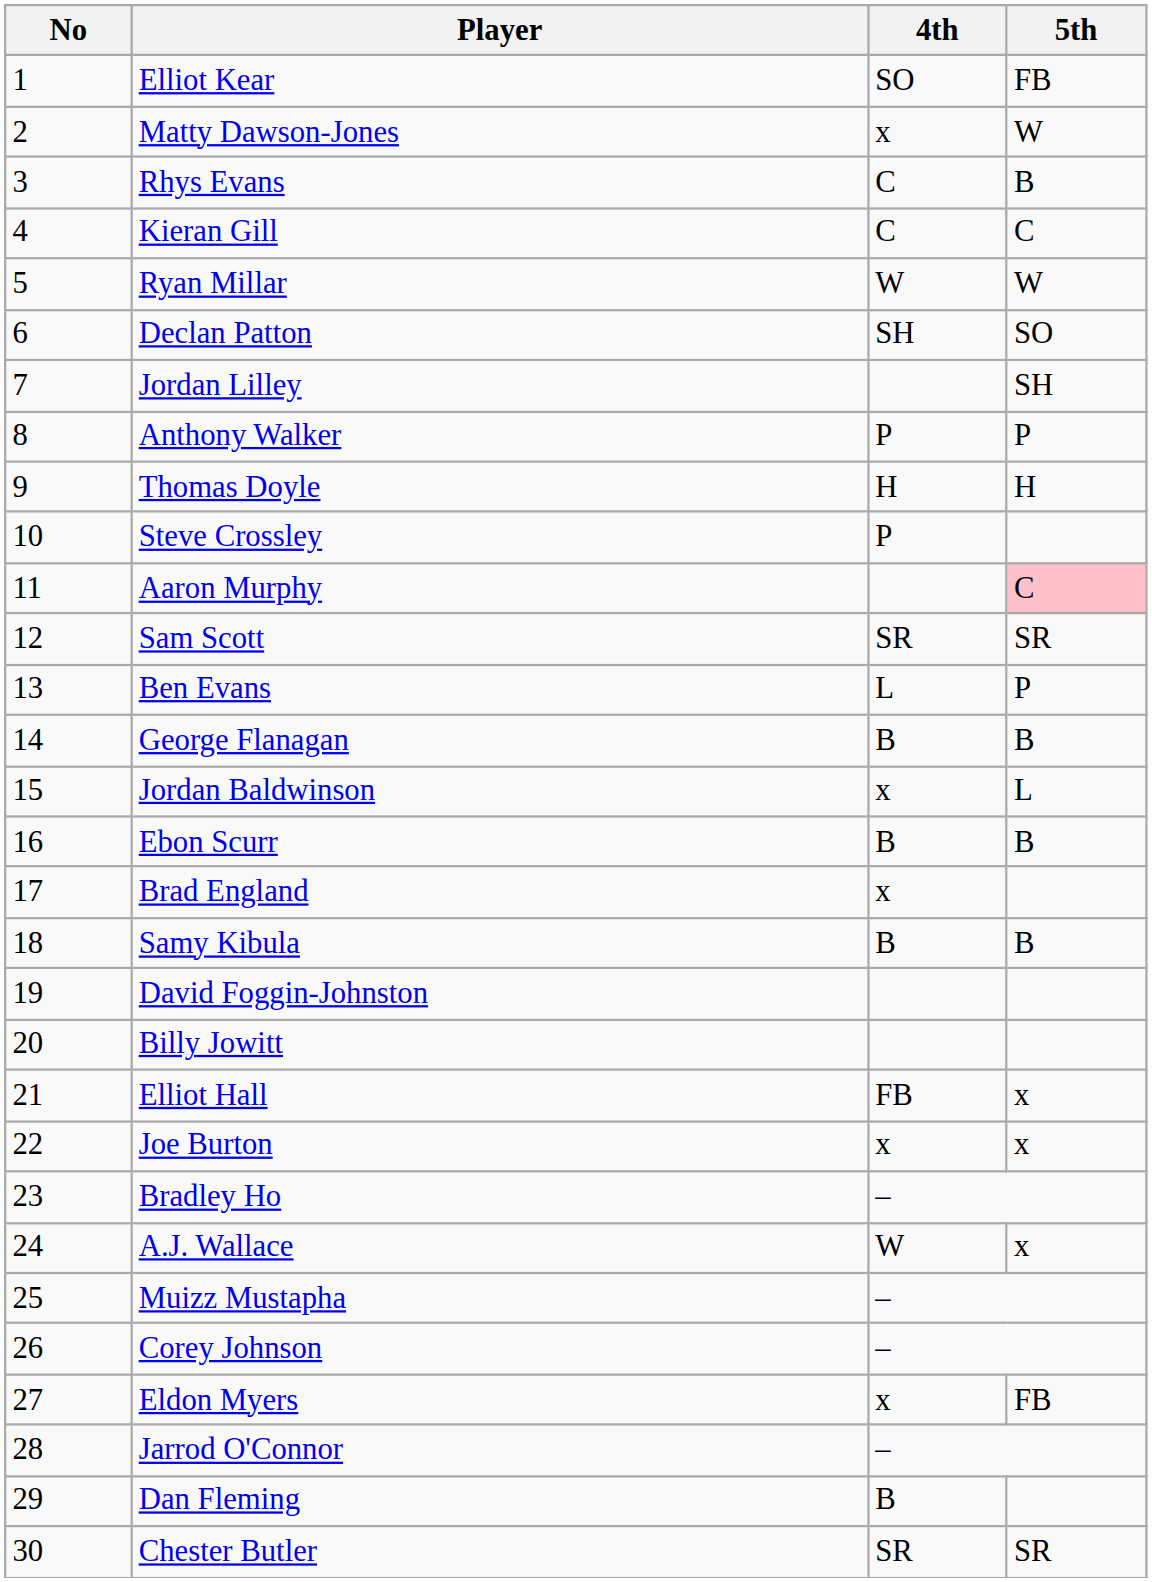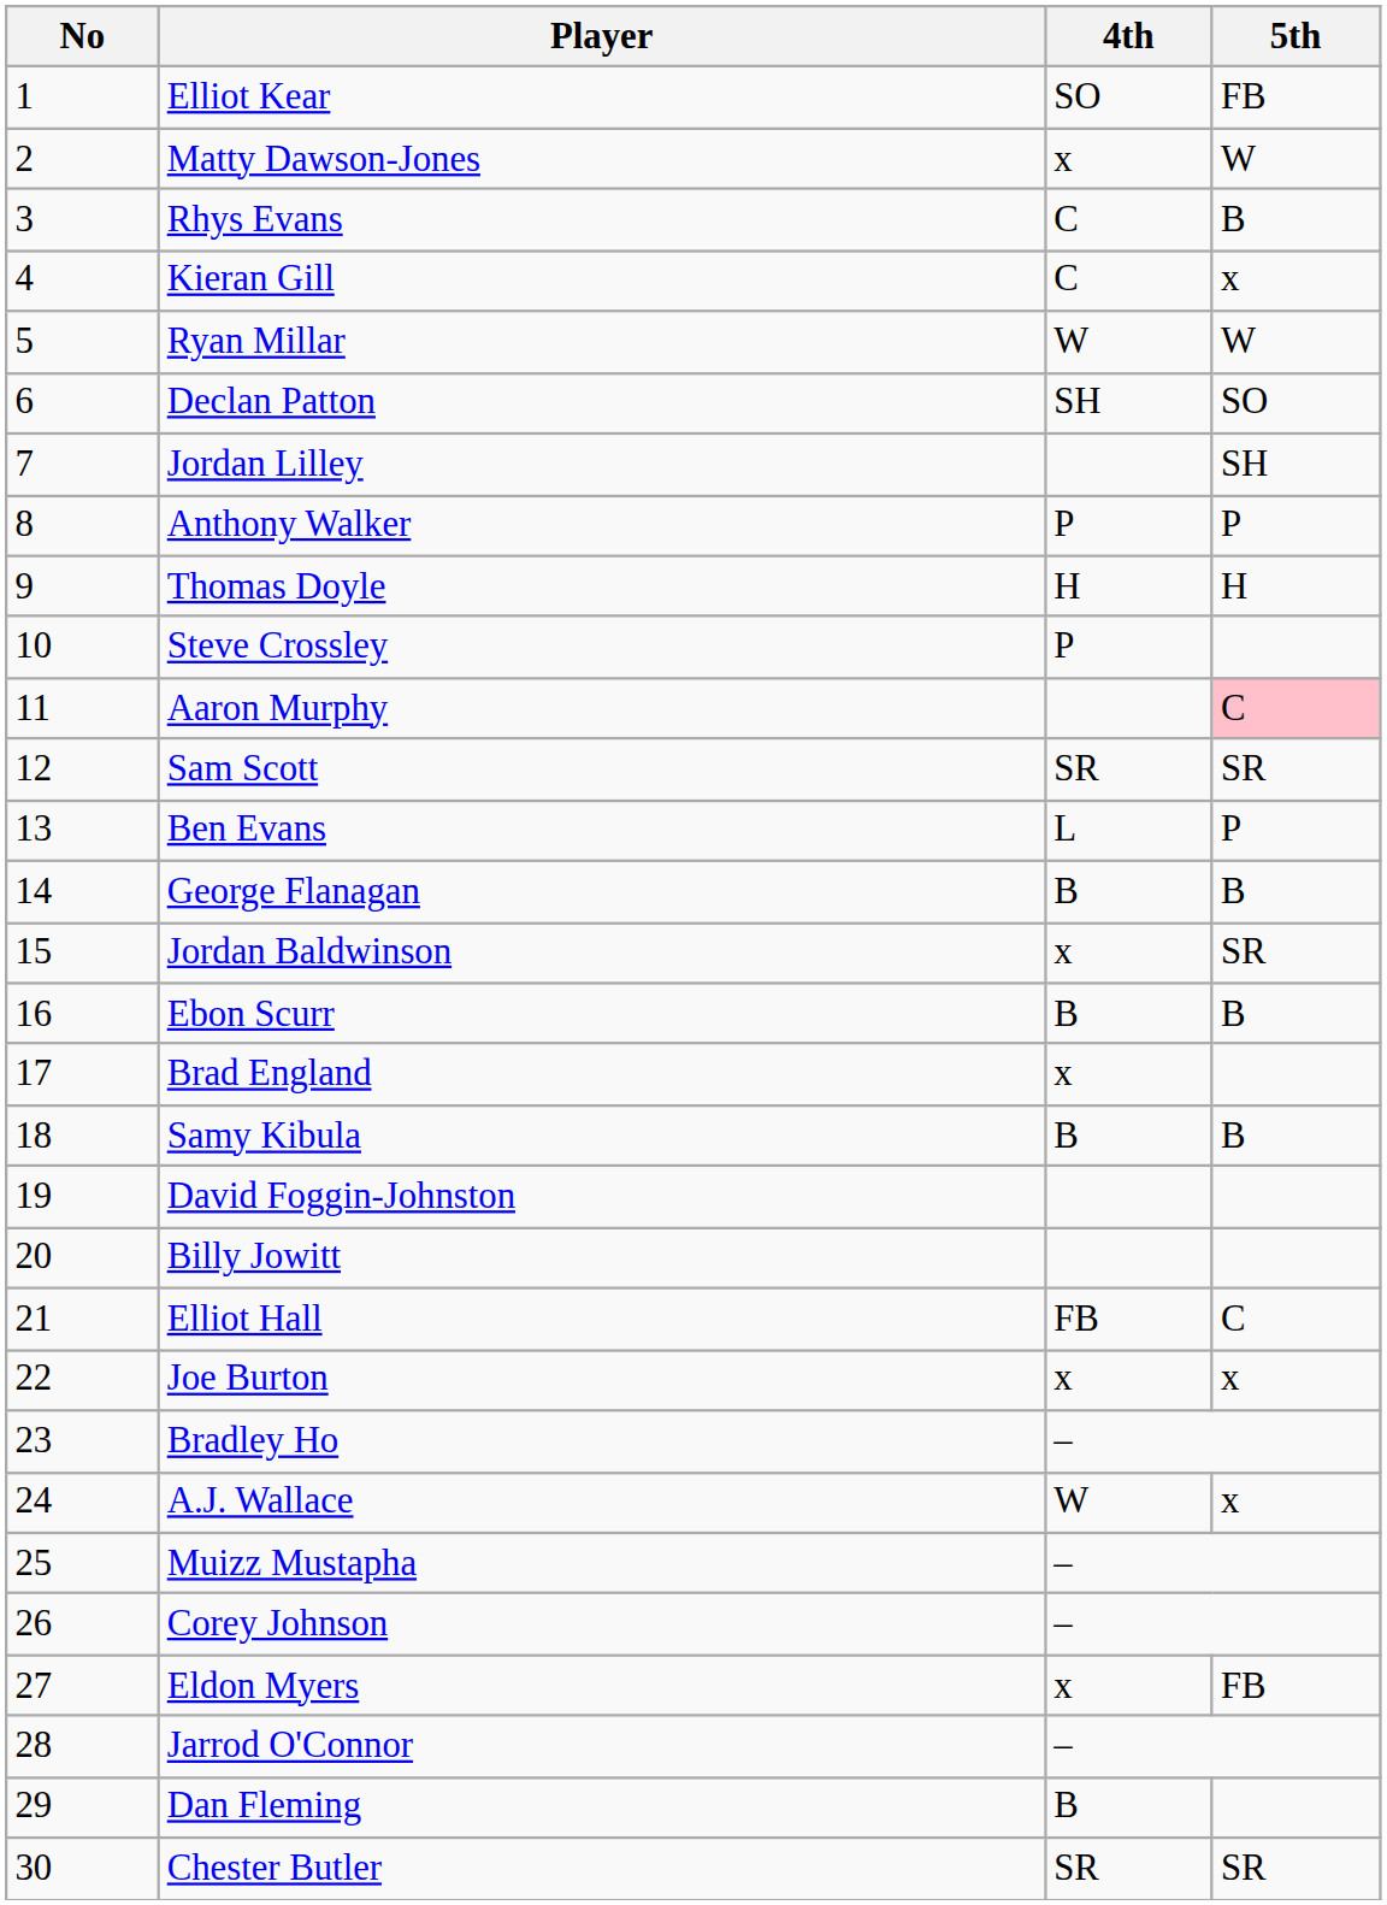 <table class="wikitable"  style="font-size:85%; width:40%;">
 <tr>
 <th>No</th>
 <th>Player</th>
 <th>4th</th>
 <th>5th</th>
 </tr>
 <tr>
 <td>1</td>
 <td><a href='#'>Elliot Kear</a></td>
 <td>SO</td>
 <td>FB</td>
 </tr>
 <tr>
 <td>2</td>
 <td><a href='#'>Matty Dawson-Jones</a></td>
 <td>x</td>
 <td>W</td>
 </tr>
 <tr>
 <td>3</td>
 <td><a href='#'>Rhys Evans</a></td>
 <td>C</td>
 <td>B</td>
 </tr>
 <tr>
 <td>4</td>
 <td><a href='#'>Kieran Gill</a></td>
 <td>C</td>
-<td>C</td>
+<td>x</td>
 </tr>
 <tr>
 <td>5</td>
 <td><a href='#'>Ryan Millar</a></td>
 <td>W</td>
 <td>W</td>
 </tr>
 <tr>
 <td>6</td>
 <td><a href='#'>Declan Patton</a></td>
 <td>SH</td>
 <td>SO</td>
 </tr>
 <tr>
 <td>7</td>
 <td><a href='#'>Jordan Lilley</a></td>
 <td></td>
 <td>SH</td>
 </tr>
 <tr>
 <td>8</td>
 <td><a href='#'>Anthony Walker</a></td>
 <td>P</td>
 <td>P</td>
 </tr>
 <tr>
 <td>9</td>
 <td><a href='#'>Thomas Doyle</a></td>
 <td>H</td>
 <td>H</td>
 </tr>
 <tr>
 <td>10</td>
 <td><a href='#'>Steve Crossley</a></td>
 <td>P</td>
 <td></td>
 </tr>
 <tr>
 <td>11</td>
 <td><a href='#'>Aaron Murphy</a></td>
 <td></td>
 <td style="background: pink;">C</td>
 </tr>
 <tr>
 <td>12</td>
 <td><a href='#'>Sam Scott</a></td>
 <td>SR</td>
 <td>SR</td>
 </tr>
 <tr>
 <td>13</td>
 <td><a href='#'>Ben Evans</a></td>
 <td>L</td>
 <td>P</td>
 </tr>
 <tr>
 <td>14</td>
 <td><a href='#'>George Flanagan</a></td>
 <td>B</td>
 <td>B</td>
 </tr>
 <tr>
 <td>15</td>
 <td><a href='#'>Jordan Baldwinson</a></td>
 <td>x</td>
-<td>L</td>
+<td>SR</td>
 </tr>
 <tr>
 <td>16</td>
 <td><a href='#'>Ebon Scurr</a></td>
 <td>B</td>
 <td>B</td>
 </tr>
 <tr>
 <td>17</td>
 <td><a href='#'>Brad England</a></td>
 <td>x</td>
 <td></td>
 </tr>
 <tr>
 <td>18</td>
 <td><a href='#'>Samy Kibula</a></td>
 <td>B</td>
 <td>B</td>
 </tr>
 <tr>
 <td>19</td>
 <td><a href='#'>David Foggin-Johnston</a></td>
 <td></td>
 <td></td>
 </tr>
 <tr>
 <td>20</td>
 <td><a href='#'>Billy Jowitt</a></td>
 <td></td>
 <td></td>
 </tr>
 <tr>
 <td>21</td>
 <td><a href='#'>Elliot Hall</a></td>
 <td>FB</td>
-<td>x</td>
+<td>C</td>
 </tr>
 <tr>
 <td>22</td>
 <td><a href='#'>Joe Burton</a></td>
 <td>x</td>
 <td>x</td>
 </tr>
 <tr>
 <td>23</td>
 <td><a href='#'>Bradley Ho</a></td>
 <td colspan="2">–</td>
 </tr>
 <tr>
 <td>24</td>
 <td><a href='#'>A.J. Wallace</a></td>
 <td>W</td>
 <td>x</td>
 </tr>
 <tr>
 <td>25</td>
 <td><a href='#'>Muizz Mustapha</a></td>
 <td colspan="2">–</td>
 </tr>
 <tr>
 <td>26</td>
 <td><a href='#'>Corey Johnson</a></td>
 <td colspan="2">–</td>
 </tr>
 <tr>
 <td>27</td>
 <td><a href='#'>Eldon Myers</a></td>
 <td>x</td>
 <td>FB</td>
 </tr>
 <tr>
 <td>28</td>
 <td><a href='#'>Jarrod O'Connor</a></td>
 <td colspan="2">–</td>
 </tr>
 <tr>
 <td>29</td>
 <td><a href='#'>Dan Fleming</a></td>
 <td>B</td>
 <td></td>
 </tr>
 <tr>
 <td>30</td>
 <td><a href='#'>Chester Butler</a></td>
 <td>SR</td>
 <td>SR</td>
 </tr>
 <tr>
 </tr>
 </table>
